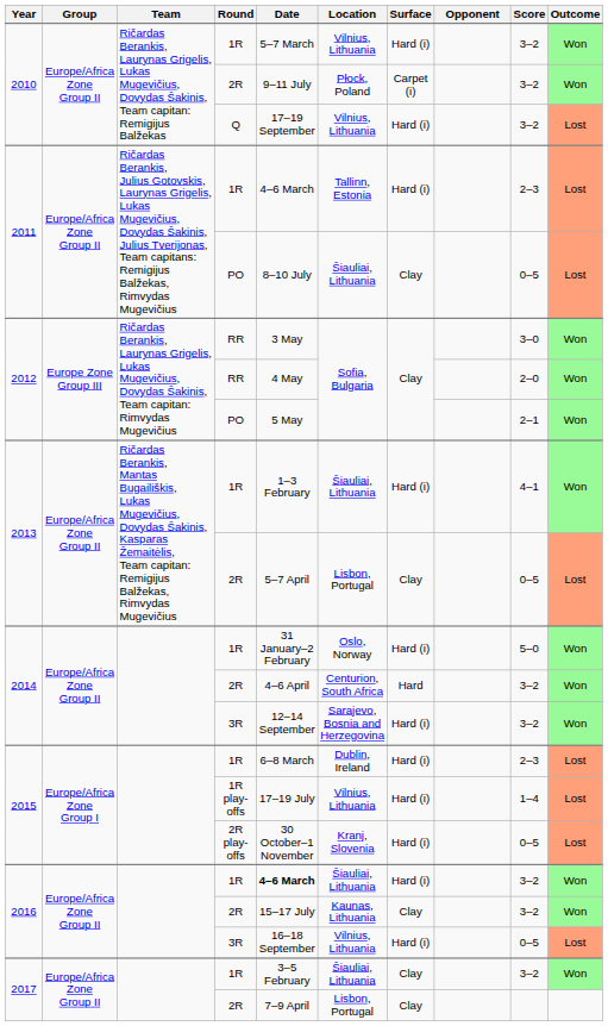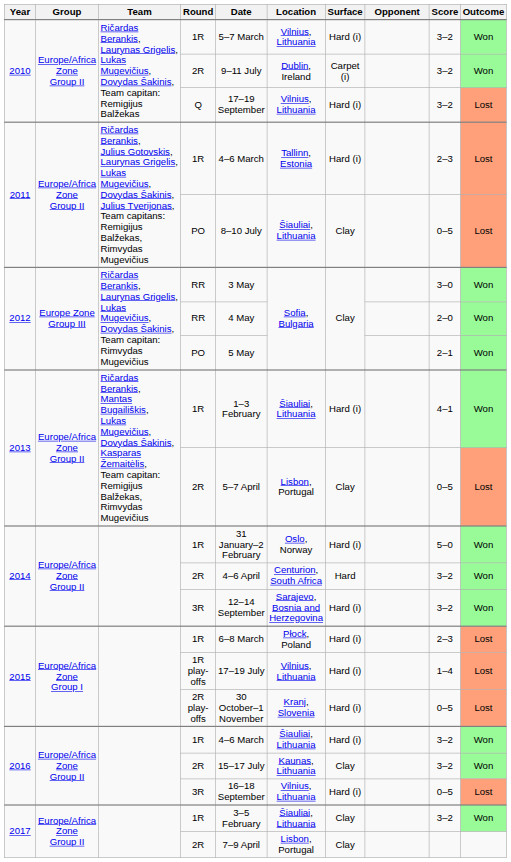 <table class="wikitable collapsible" style=text-align:center>
 <tr>
 <th width=45>Year</th>
 <th width=80>Group</th>
 <th width=130>Team</th>
 <th width=45>Round</th>
 <th width=70>Date</th>
 <th width=75>Location</th>
 <th width=50>Surface</th>
 <th width=100>Opponent</th>
 <th width=40>Score</th>
 <th>Outcome</th>
 </tr>
 <tr style="border-top:2px solid gray"  >
 <td rowspan=3><a href='#'>2010</a></td>
 <td rowspan=3><a href='#'>Europe/Africa Zone <br>Group II</a></td>
 <td rowspan=3 align=left><a href='#'>Ričardas Berankis</a>, <br><a href='#'>Laurynas Grigelis</a>, <br><a href='#'>Lukas Mugevičius</a>, <br><a href='#'>Dovydas Šakinis</a>, <br>Team capitan: <br>Remigijus Balžekas</td>
 <td>1R</td>
 <td>5–7 March</td>
 <td><a href='#'>Vilnius</a>, <a href='#'>Lithuania</a></td>
 <td>Hard (i)</td>
 <td align=left></td>
 <td>3–2</td>
 <td bgcolor=98fb98>Won</td>
 </tr>
 <tr>
 <td>2R</td>
 <td>9–11 July</td>
-<td><a href='#'>Płock</a>, Poland</td>
+<td><a href='#'>Dublin</a>, Ireland</td>
 <td>Carpet (i)</td>
 <td align=left></td>
 <td>3–2</td>
 <td bgcolor=98fb98>Won</td>
 </tr>
 <tr>
 <td>Q</td>
 <td>17–19 September</td>
 <td><a href='#'>Vilnius</a>, <a href='#'>Lithuania</a></td>
 <td>Hard (i)</td>
 <td align=left></td>
 <td>3–2</td>
 <td bgcolor=ffa07a>Lost</td>
 </tr>
 <tr style="border-top:2px solid gray"  >
 <td rowspan=2><a href='#'>2011</a></td>
 <td rowspan=2><a href='#'>Europe/Africa Zone <br>Group II</a></td>
 <td rowspan=2 align=left><a href='#'>Ričardas Berankis</a>, <br><a href='#'>Julius Gotovskis</a>, <br><a href='#'>Laurynas Grigelis</a>, <br><a href='#'>Lukas Mugevičius</a>, <br><a href='#'>Dovydas Šakinis</a>, <br><a href='#'>Julius Tverijonas</a>, <br>Team capitans: <br>Remigijus Balžekas, <br>Rimvydas Mugevičius</td>
 <td>1R</td>
 <td>4–6 March</td>
 <td><a href='#'>Tallinn</a>, <a href='#'>Estonia</a></td>
 <td>Hard (i)</td>
 <td align=left></td>
 <td>2–3</td>
 <td bgcolor=ffa07a>Lost</td>
 </tr>
 <tr>
 <td>PO</td>
 <td>8–10 July</td>
 <td><a href='#'>Šiauliai</a>, <a href='#'>Lithuania</a></td>
 <td>Clay</td>
 <td align=left></td>
 <td>0–5</td>
 <td bgcolor=ffa07a>Lost</td>
 </tr>
 <tr style="border-top:2px solid gray"  >
 <td rowspan=3><a href='#'>2012</a></td>
 <td rowspan=3><a href='#'>Europe Zone <br>Group III</a></td>
 <td rowspan=3 align=left><a href='#'>Ričardas Berankis</a>, <br><a href='#'>Laurynas Grigelis</a>, <br><a href='#'>Lukas Mugevičius</a>, <br><a href='#'>Dovydas Šakinis</a>, <br>Team capitan: <br>Rimvydas Mugevičius</td>
 <td>RR</td>
 <td>3 May</td>
 <td rowspan=3><a href='#'>Sofia</a>, <a href='#'>Bulgaria</a></td>
 <td rowspan=3>Clay</td>
 <td align=left></td>
 <td>3–0</td>
 <td bgcolor=98fb98>Won</td>
 </tr>
 <tr>
 <td>RR</td>
 <td>4 May</td>
 <td align=left></td>
 <td>2–0</td>
 <td bgcolor=98fb98>Won</td>
 </tr>
 <tr>
 <td>PO</td>
 <td>5 May</td>
 <td align=left></td>
 <td>2–1</td>
 <td bgcolor=98fb98>Won</td>
 </tr>
 <tr style="border-top:2px solid gray"  >
 <td rowspan=2><a href='#'>2013</a></td>
 <td rowspan=2><a href='#'>Europe/Africa Zone <br>Group II</a></td>
 <td rowspan=2 align=left><a href='#'>Ričardas Berankis</a>, <br><a href='#'>Mantas Bugailiškis</a>, <br><a href='#'>Lukas Mugevičius</a>, <br><a href='#'>Dovydas Šakinis</a>, <br><a href='#'>Kasparas Žemaitėlis</a>, <br>Team capitan: <br>Remigijus Balžekas, <br>Rimvydas Mugevičius</td>
 <td>1R</td>
 <td>1–3 February</td>
 <td><a href='#'>Šiauliai</a>, <a href='#'>Lithuania</a></td>
 <td>Hard (i)</td>
 <td align=left></td>
 <td>4–1</td>
 <td bgcolor=98fb98>Won</td>
 </tr>
 <tr>
 <td>2R</td>
 <td>5–7 April</td>
 <td><a href='#'>Lisbon</a>, Portugal</td>
 <td>Clay</td>
 <td align=left></td>
 <td>0–5</td>
 <td bgcolor=ffa07a>Lost</td>
 </tr>
 <tr style="border-top:2px solid gray"  >
 <td rowspan=3><a href='#'>2014</a></td>
 <td rowspan=3><a href='#'>Europe/Africa Zone <br>Group II</a></td>
 <td rowspan=3 align=left></td>
 <td>1R</td>
 <td>31 January–2 February</td>
 <td><a href='#'>Oslo</a>, Norway</td>
 <td>Hard (i)</td>
 <td align=left></td>
 <td>5–0</td>
 <td bgcolor=98fb98>Won</td>
 </tr>
 <tr>
 <td>2R</td>
 <td>4–6 April</td>
 <td><a href='#'>Centurion</a>, <a href='#'>South Africa</a></td>
 <td>Hard</td>
 <td align=left></td>
 <td>3–2</td>
 <td bgcolor=98fb98>Won</td>
 </tr>
 <tr>
 <td>3R</td>
 <td>12–14 September</td>
 <td><a href='#'>Sarajevo</a>, <a href='#'>Bosnia and Herzegovina</a></td>
 <td>Hard (i)</td>
 <td align=left></td>
 <td>3–2</td>
 <td bgcolor=98fb98>Won</td>
 </tr>
 <tr style="border-top:2px solid gray"  >
 <td rowspan=3><a href='#'>2015</a></td>
 <td rowspan=3><a href='#'>Europe/Africa Zone <br>Group I</a></td>
 <td rowspan=3 align=left></td>
 <td>1R</td>
 <td>6–8 March</td>
-<td><a href='#'>Dublin</a>, Ireland</td>
+<td><a href='#'>Płock</a>, Poland</td>
 <td>Hard (i)</td>
 <td align=left></td>
 <td>2–3</td>
 <td bgcolor=ffa07a>Lost</td>
 </tr>
 <tr>
 <td>1R play-offs</td>
 <td>17–19 July</td>
 <td><a href='#'>Vilnius</a>, <a href='#'>Lithuania</a></td>
 <td>Hard (i)</td>
 <td align=left></td>
 <td>1–4</td>
 <td bgcolor=ffa07a>Lost</td>
 </tr>
 <tr>
 <td>2R play-offs</td>
 <td>30 October–1 November</td>
 <td><a href='#'>Kranj</a>, <a href='#'>Slovenia</a></td>
 <td>Hard (i)</td>
 <td align=left></td>
 <td>0–5</td>
 <td bgcolor=ffa07a>Lost</td>
 </tr>
 <tr style="border-top:2px solid gray"  >
 <td rowspan=3><a href='#'>2016</a></td>
 <td rowspan=3><a href='#'>Europe/Africa Zone <br>Group II</a></td>
 <td rowspan=3 align=left></td>
 <td>1R</td>
-<td><strong>4–6 March</strong></td>
+<td>4–6 March</td>
 <td><a href='#'>Šiauliai</a>, <a href='#'>Lithuania</a></td>
 <td>Hard (i)</td>
 <td align=left></td>
 <td>3–2</td>
 <td bgcolor=98fb98>Won</td>
 </tr>
 <tr>
 <td>2R</td>
 <td>15–17 July</td>
 <td><a href='#'>Kaunas</a>, <a href='#'>Lithuania</a></td>
 <td>Clay</td>
 <td align=left></td>
 <td>3–2</td>
 <td bgcolor=98fb98>Won</td>
 </tr>
 <tr>
 <td>3R</td>
 <td>16–18 September</td>
 <td><a href='#'>Vilnius</a>, <a href='#'>Lithuania</a></td>
 <td>Hard (i)</td>
 <td align=left></td>
 <td>0–5</td>
 <td bgcolor=ffa07a>Lost</td>
 </tr>
 <tr style="border-top:2px solid gray"  >
 <td rowspan=2><a href='#'>2017</a></td>
 <td rowspan=2><a href='#'>Europe/Africa Zone <br>Group II</a></td>
 <td rowspan=2 align=left></td>
 <td>1R</td>
 <td>3–5 February</td>
 <td><a href='#'>Šiauliai</a>, <a href='#'>Lithuania</a></td>
 <td>Clay</td>
 <td align=left></td>
 <td>3–2</td>
 <td bgcolor=98fb98>Won</td>
 </tr>
 <tr>
 <td>2R</td>
 <td>7–9 April</td>
 <td><a href='#'>Lisbon</a>, Portugal</td>
 <td>Clay</td>
 <td align=left></td>
 <td></td>
 <td></td>
 </tr>
 </table>
